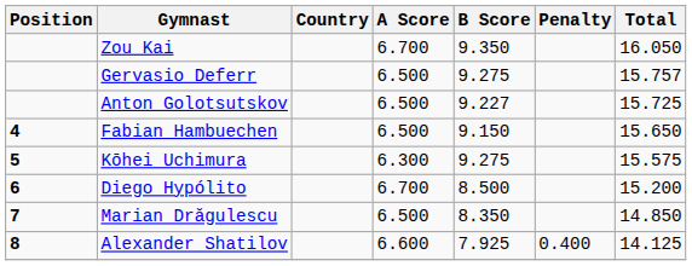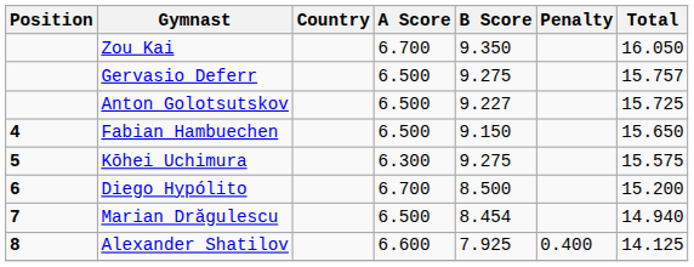 <table class="wikitable sortable" style="text-align:left; font-size:100%">
 <tr>
 <th>Position</th>
 <th>Gymnast</th>
 <th>Country</th>
 <th>A Score</th>
 <th>B Score</th>
 <th>Penalty</th>
 <th>Total</th>
 </tr>
 <tr>
 <td></td>
 <td><a href='#'>Zou Kai</a></td>
 <td></td>
 <td>6.700</td>
 <td>9.350</td>
 <td></td>
 <td>16.050</td>
 </tr>
 <tr>
 <td></td>
 <td><a href='#'>Gervasio Deferr</a></td>
 <td></td>
 <td>6.500</td>
 <td>9.275</td>
 <td></td>
 <td>15.757</td>
 </tr>
 <tr>
 <td></td>
 <td><a href='#'>Anton Golotsutskov</a></td>
 <td></td>
 <td>6.500</td>
 <td>9.227</td>
 <td></td>
 <td>15.725</td>
 </tr>
 <tr>
 <td><strong>4</strong></td>
 <td><a href='#'>Fabian Hambuechen</a></td>
 <td></td>
 <td>6.500</td>
 <td>9.150</td>
 <td></td>
 <td>15.650</td>
 </tr>
 <tr>
 <td><strong>5</strong></td>
 <td><a href='#'>Kōhei Uchimura</a></td>
 <td></td>
 <td>6.300</td>
 <td>9.275</td>
 <td></td>
 <td>15.575</td>
 </tr>
 <tr>
 <td><strong>6</strong></td>
 <td><a href='#'>Diego Hypólito</a></td>
 <td></td>
 <td>6.700</td>
 <td>8.500</td>
 <td></td>
 <td>15.200</td>
 </tr>
 <tr>
 <td><strong>7</strong></td>
 <td><a href='#'>Marian Drăgulescu</a></td>
 <td></td>
 <td>6.500</td>
-<td>8.350</td>
+<td>8.454</td>
 <td></td>
-<td>14.850</td>
+<td>14.940</td>
 </tr>
 <tr>
 <td><strong>8</strong></td>
 <td><a href='#'>Alexander Shatilov</a></td>
 <td></td>
 <td>6.600</td>
 <td>7.925</td>
 <td>0.400</td>
 <td>14.125</td>
 </tr>
 <tr>
 </tr>
 </table>
